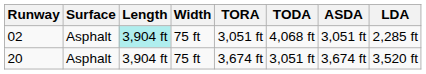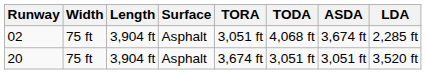 <table class="wikitable">
 <tr>
 <th>Runway</th>
+<th>Width</th>
+<th>Length</th>
 <th>Surface</th>
-<th>Length</th>
-<th>Width</th>
 <th>TORA</th>
 <th>TODA</th>
 <th>ASDA</th>
 <th>LDA</th>
 </tr>
 <tr>
 <td>02</td>
+<td>75 ft</td>
+<td>3,904 ft</td>
 <td>Asphalt</td>
-<td style="background: paleturquoise;">3,904 ft</td>
-<td>75 ft</td>
 <td>3,051 ft</td>
 <td>4,068 ft</td>
-<td>3,051 ft</td>
+<td>3,674 ft</td>
 <td>2,285 ft</td>
 </tr>
 <tr>
 <td>20</td>
+<td>75 ft</td>
+<td>3,904 ft</td>
 <td>Asphalt</td>
-<td>3,904 ft</td>
-<td>75 ft</td>
 <td>3,674 ft</td>
 <td>3,051 ft</td>
-<td>3,674 ft</td>
+<td>3,051 ft</td>
 <td>3,520 ft</td>
 </tr>
 </table>
